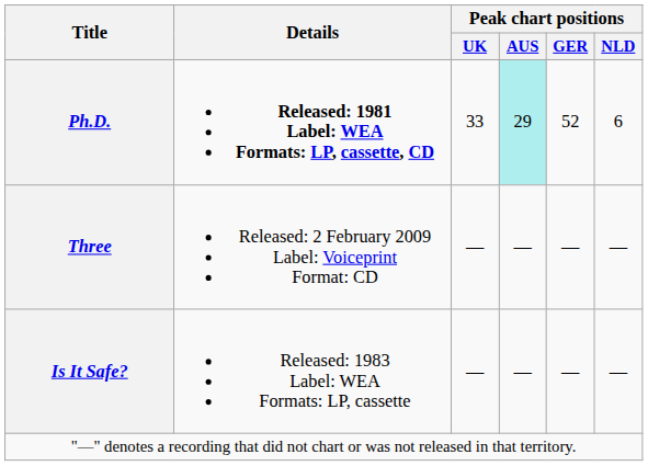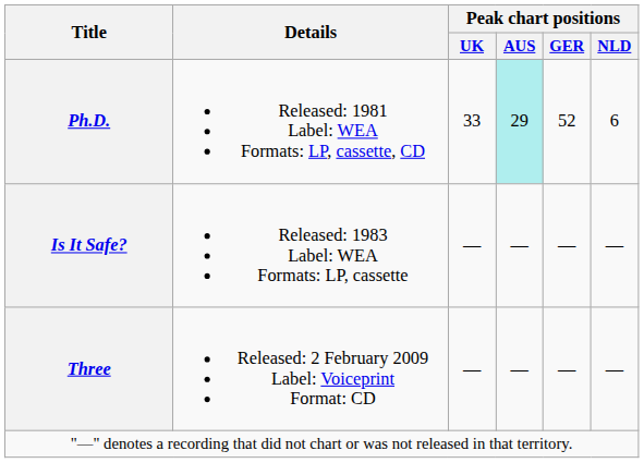 <table class="wikitable plainrowheaders" style="text-align:center;">
 <tr>
 <th scope="col" rowspan="2" style="width:9em;">Title</th>
 <th scope="col" rowspan="2" style="width:15em;">Details</th>
 <th scope="col" colspan="4">Peak chart positions</th>
 </tr>
 <tr>
 <th scope="col" style="width:2.5em;font-size:90%;"><a href='#'>UK</a><br></th>
 <th scope="col" style="width:2.5em;font-size:90%;"><a href='#'>AUS</a><br></th>
 <th scope="col" style="width:2.5em;font-size:90%;"><a href='#'>GER</a><br></th>
 <th scope="col" style="width:2.5em;font-size:90%;"><a href='#'>NLD</a><br></th>
 </tr>
 <tr>
 <th scope="row"><em><a href='#'>Ph.D.</a></em></th>
-<td><strong><br><ul><li>Released: 1981</li><li>Label: <a href='#'>WEA</a></li><li>Formats: <a href='#'>LP</a>, <a href='#'>cassette</a>, <a href='#'>CD</a></li></ul></strong></td>
+<td><br><ul><li>Released: 1981</li><li>Label: <a href='#'>WEA</a></li><li>Formats: <a href='#'>LP</a>, <a href='#'>cassette</a>, <a href='#'>CD</a></li></ul></td>
 <td>33</td>
 <td style="background: paleturquoise;">29</td>
 <td>52</td>
 <td>6</td>
+</tr>
+<tr>
+<th scope="row"><em><a href='#'>Is It Safe?</a></em></th>
+<td><br><ul><li>Released: 1983</li><li>Label: WEA</li><li>Formats: LP, cassette</li></ul></td>
+<td>—</td>
+<td>—</td>
+<td>—</td>
+<td>—</td>
 </tr>
 <tr>
 <th scope="row"><em><a href='#'>Three</a></em></th>
 <td><br><ul><li>Released: 2 February 2009</li><li>Label: <a href='#'>Voiceprint</a></li><li>Format: CD</li></ul></td>
 <td>—</td>
 <td>—</td>
 <td>—</td>
 <td>—</td>
 </tr>
 <tr>
-<th scope="row"><em><a href='#'>Is It Safe?</a></em></th>
-<td><br><ul><li>Released: 1983</li><li>Label: WEA</li><li>Formats: LP, cassette</li></ul></td>
-<td>—</td>
-<td>—</td>
-<td>—</td>
-<td>—</td>
-</tr>
-<tr>
 <td colspan="6" style="font-size:90%">"—" denotes a recording that did not chart or was not released in that territory.</td>
 </tr>
 </table>
